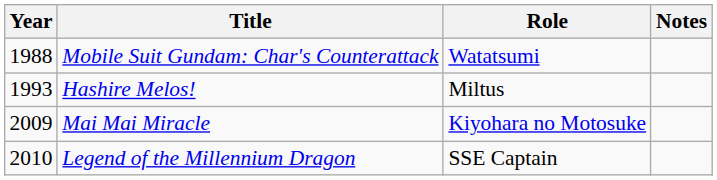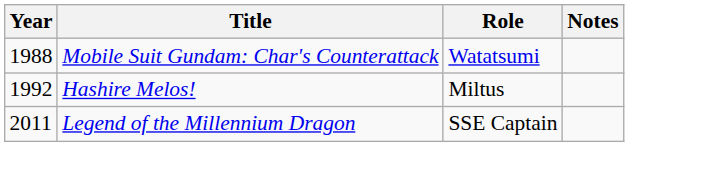 <table class="wikitable sortable plainrowheaders">
 <tr>
 <th>Year</th>
 <th>Title</th>
 <th>Role</th>
 <th class="unsortable">Notes</th>
 </tr>
 <tr>
 <td>1988</td>
 <td><em><a href='#'>Mobile Suit Gundam: Char's Counterattack</a></em></td>
 <td><a href='#'>Watatsumi</a></td>
 <td></td>
 </tr>
 <tr>
-<td>1993</td>
+<td>1992</td>
 <td><em><a href='#'>Hashire Melos!</a></em></td>
 <td>Miltus</td>
 <td></td>
 </tr>
 <tr>
-<td>2009</td>
-<td><em><a href='#'>Mai Mai Miracle</a></em></td>
-<td><a href='#'>Kiyohara no Motosuke</a></td>
-<td></td>
-</tr>
-<tr>
-<td>2010</td>
+<td>2011</td>
 <td><em><a href='#'>Legend of the Millennium Dragon</a></em></td>
 <td>SSE Captain</td>
 <td></td>
 </tr>
 </table>
